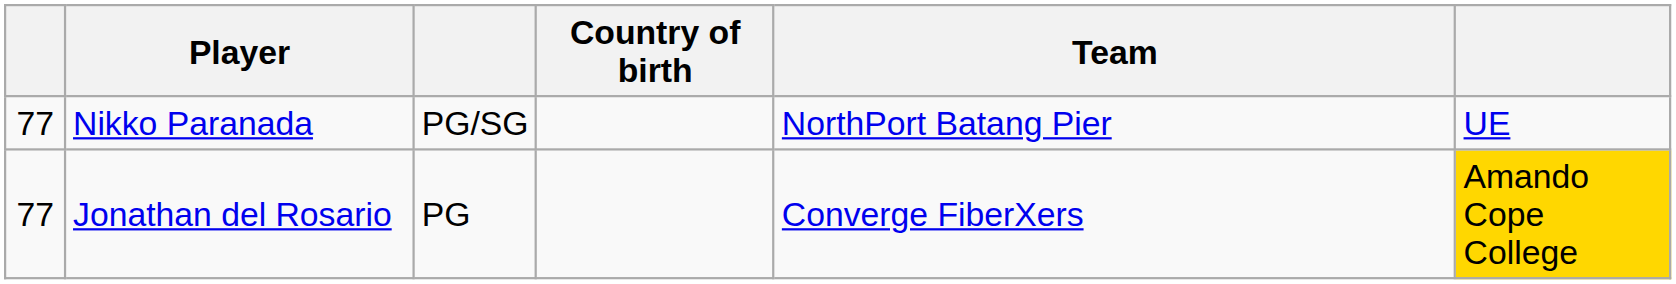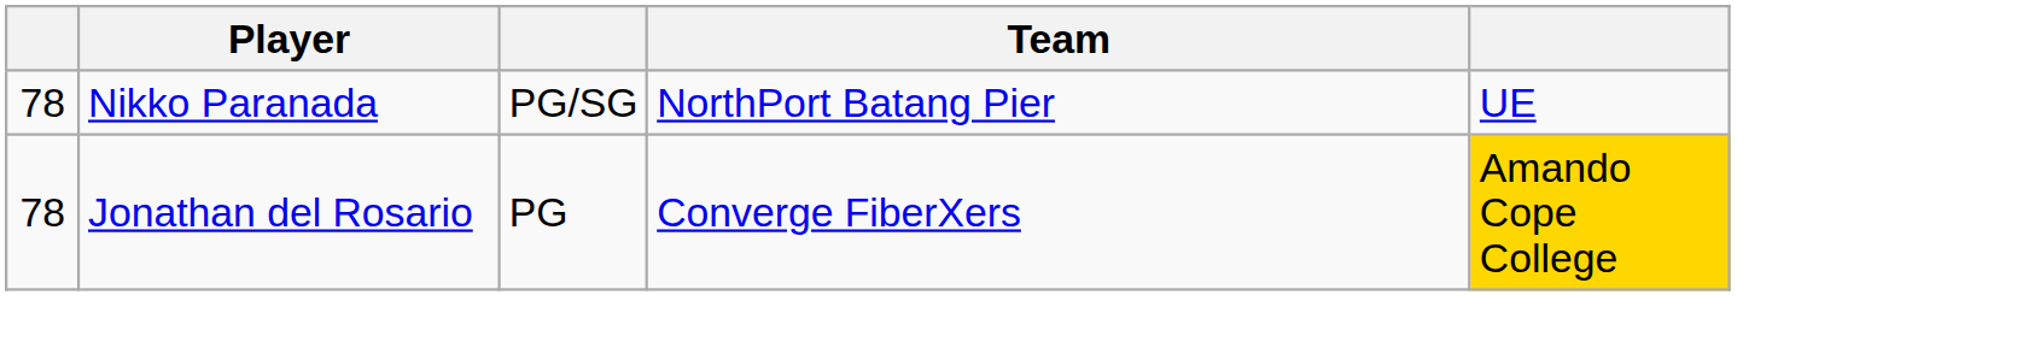 <table class="wikitable plainrowheaders" style="text-align:left; font-size:95%;">
 <tr>
 <th scope="col" style="width:20px;"></th>
 <th scope="col" style="width:150px;">Player</th>
 <th scope="col" style="width:20px;"></th>
-<th scope="col" style="width:100px;">Country of birth</th>
 <th scope="col" style="width:300px;">Team</th>
 <th scope="col" style="width:90px;"></th>
 </tr>
 <tr>
-<td align=center>77</td>
+<td align=center>78</td>
 <td><a href='#'>Nikko Paranada</a></td>
 <td>PG/SG</td>
-<td></td>
 <td><a href='#'>NorthPort Batang Pier</a></td>
 <td><a href='#'>UE</a></td>
 </tr>
 <tr>
-<td align=center>77</td>
+<td align=center>78</td>
 <td><a href='#'>Jonathan del Rosario</a></td>
 <td>PG</td>
-<td></td>
 <td><a href='#'>Converge FiberXers</a></td>
 <td style="background: gold;">Amando Cope College</td>
 </tr>
 </table>
